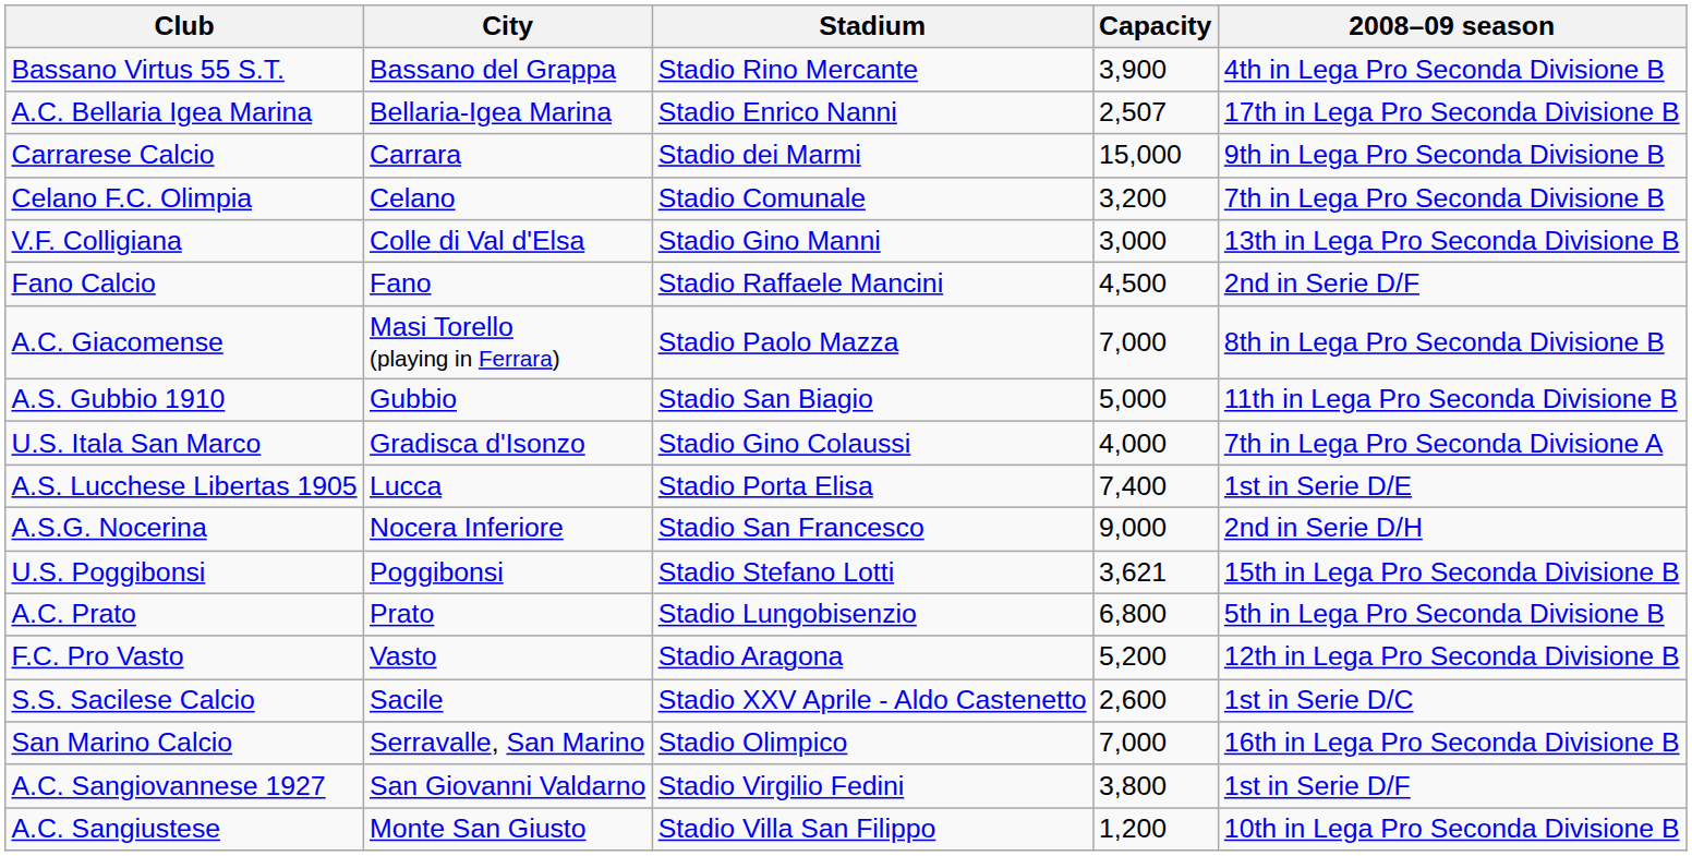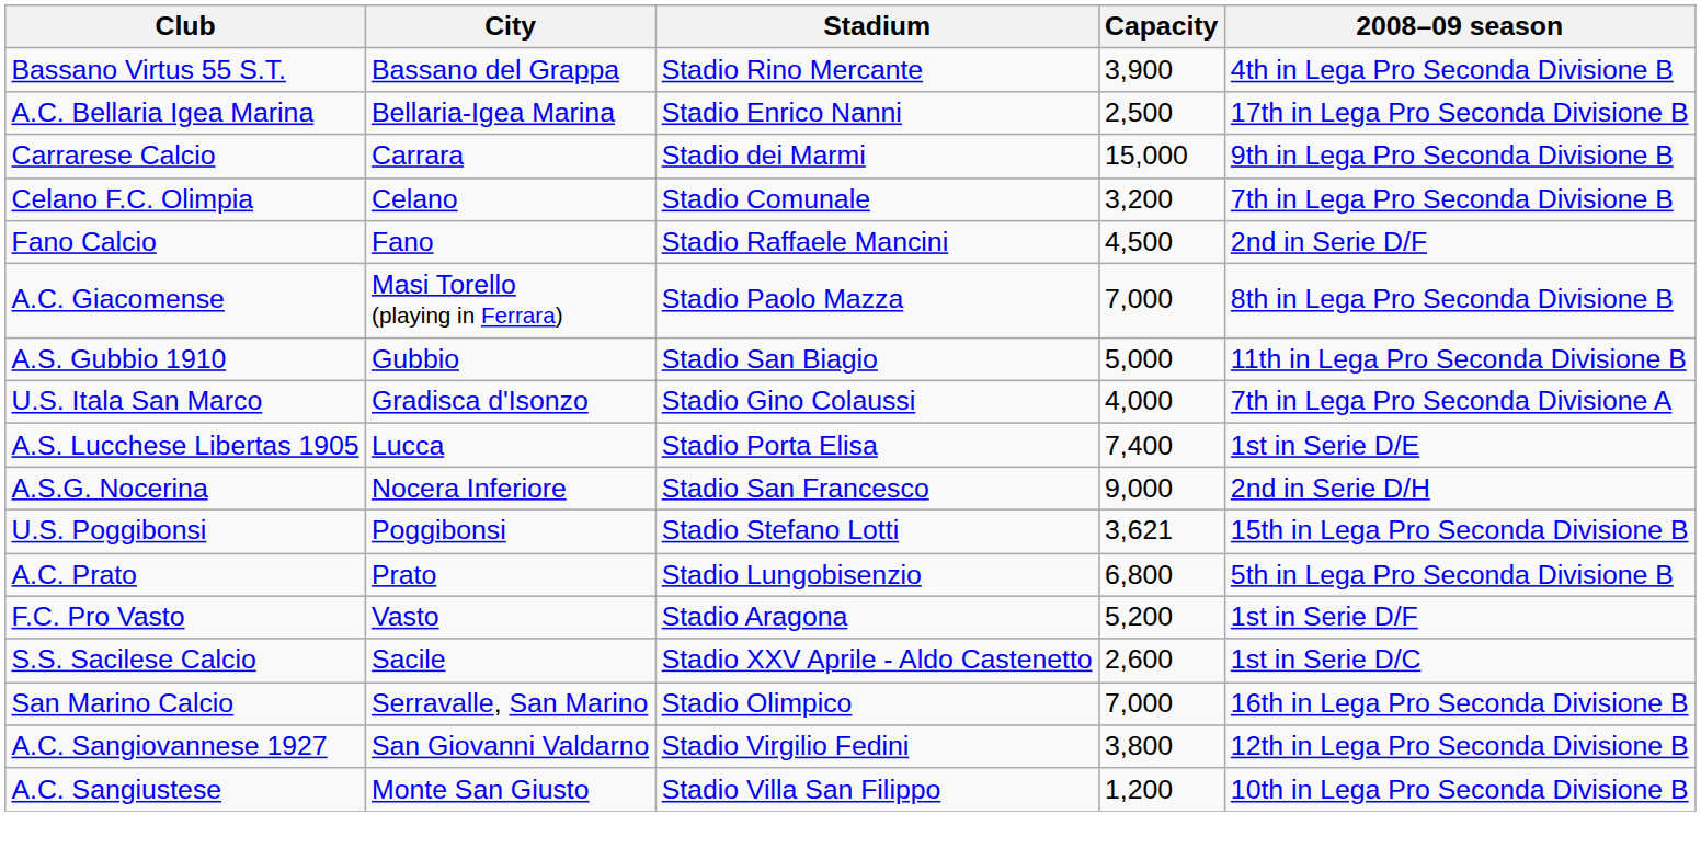 <table class="wikitable sortable">
 <tr>
 <th>Club</th>
 <th>City</th>
 <th>Stadium</th>
 <th>Capacity</th>
 <th>2008–09 season</th>
 </tr>
 <tr>
 <td><a href='#'>Bassano Virtus 55 S.T.</a></td>
 <td><a href='#'>Bassano del Grappa</a></td>
 <td><a href='#'>Stadio Rino Mercante</a></td>
 <td>3,900</td>
 <td><a href='#'>4th in Lega Pro Seconda Divisione B</a></td>
 </tr>
 <tr>
 <td><a href='#'>A.C. Bellaria Igea Marina</a></td>
 <td><a href='#'>Bellaria-Igea Marina</a></td>
 <td><a href='#'>Stadio Enrico Nanni</a></td>
-<td>2,507</td>
+<td>2,500</td>
 <td><a href='#'>17th in Lega Pro Seconda Divisione B</a></td>
 </tr>
 <tr>
 <td><a href='#'>Carrarese Calcio</a></td>
 <td><a href='#'>Carrara</a></td>
 <td><a href='#'>Stadio dei Marmi</a></td>
 <td>15,000</td>
 <td><a href='#'>9th in Lega Pro Seconda Divisione B</a></td>
 </tr>
 <tr>
 <td><a href='#'>Celano F.C. Olimpia</a></td>
 <td><a href='#'>Celano</a></td>
 <td><a href='#'>Stadio Comunale</a></td>
 <td>3,200</td>
 <td><a href='#'>7th in Lega Pro Seconda Divisione B</a></td>
-</tr>
-<tr>
-<td><a href='#'>V.F. Colligiana</a></td>
-<td><a href='#'>Colle di Val d'Elsa</a></td>
-<td><a href='#'>Stadio Gino Manni</a></td>
-<td>3,000</td>
-<td><a href='#'>13th in Lega Pro Seconda Divisione B</a></td>
 </tr>
 <tr>
 <td><a href='#'>Fano Calcio</a></td>
 <td><a href='#'>Fano</a></td>
 <td><a href='#'>Stadio Raffaele Mancini</a></td>
 <td>4,500</td>
 <td><a href='#'>2nd in Serie D/F</a></td>
 </tr>
 <tr>
 <td><a href='#'>A.C. Giacomense</a></td>
 <td><a href='#'>Masi Torello</a><br><small>(playing in <a href='#'>Ferrara</a>)</small></td>
 <td><a href='#'>Stadio Paolo Mazza</a></td>
 <td>7,000</td>
 <td><a href='#'>8th in Lega Pro Seconda Divisione B</a></td>
 </tr>
 <tr>
 <td><a href='#'>A.S. Gubbio 1910</a></td>
 <td><a href='#'>Gubbio</a></td>
 <td><a href='#'>Stadio San Biagio</a></td>
 <td>5,000</td>
 <td><a href='#'>11th in Lega Pro Seconda Divisione B</a></td>
 </tr>
 <tr>
 <td><a href='#'>U.S. Itala San Marco</a></td>
 <td><a href='#'>Gradisca d'Isonzo</a></td>
 <td><a href='#'>Stadio Gino Colaussi</a></td>
 <td>4,000</td>
 <td><a href='#'>7th in Lega Pro Seconda Divisione A</a></td>
 </tr>
 <tr>
 <td><a href='#'>A.S. Lucchese Libertas 1905</a></td>
 <td><a href='#'>Lucca</a></td>
 <td><a href='#'>Stadio Porta Elisa</a></td>
 <td>7,400</td>
 <td><a href='#'>1st in Serie D/E</a></td>
 </tr>
 <tr>
 <td><a href='#'>A.S.G. Nocerina</a></td>
 <td><a href='#'>Nocera Inferiore</a></td>
 <td><a href='#'>Stadio San Francesco</a></td>
 <td>9,000</td>
 <td><a href='#'>2nd in Serie D/H</a></td>
 </tr>
 <tr>
 <td><a href='#'>U.S. Poggibonsi</a></td>
 <td><a href='#'>Poggibonsi</a></td>
 <td><a href='#'>Stadio Stefano Lotti</a></td>
 <td>3,621</td>
 <td><a href='#'>15th in Lega Pro Seconda Divisione B</a></td>
 </tr>
 <tr>
 <td><a href='#'>A.C. Prato</a></td>
 <td><a href='#'>Prato</a></td>
 <td><a href='#'>Stadio Lungobisenzio</a></td>
 <td>6,800</td>
 <td><a href='#'>5th in Lega Pro Seconda Divisione B</a></td>
 </tr>
 <tr>
 <td><a href='#'>F.C. Pro Vasto</a></td>
 <td><a href='#'>Vasto</a></td>
 <td><a href='#'>Stadio Aragona</a></td>
 <td>5,200</td>
-<td><a href='#'>12th in Lega Pro Seconda Divisione B</a></td>
+<td><a href='#'>1st in Serie D/F</a></td>
 </tr>
 <tr>
 <td><a href='#'>S.S. Sacilese Calcio</a></td>
 <td><a href='#'>Sacile</a></td>
 <td><a href='#'>Stadio XXV Aprile - Aldo Castenetto</a></td>
 <td>2,600</td>
 <td><a href='#'>1st in Serie D/C</a></td>
 </tr>
 <tr>
 <td><a href='#'>San Marino Calcio</a></td>
 <td><a href='#'>Serravalle</a>, <a href='#'>San Marino</a></td>
 <td><a href='#'>Stadio Olimpico</a></td>
 <td>7,000</td>
 <td><a href='#'>16th in Lega Pro Seconda Divisione B</a></td>
 </tr>
 <tr>
 <td><a href='#'>A.C. Sangiovannese 1927</a></td>
 <td><a href='#'>San Giovanni Valdarno</a></td>
 <td><a href='#'>Stadio Virgilio Fedini</a></td>
 <td>3,800</td>
-<td><a href='#'>1st in Serie D/F</a></td>
+<td><a href='#'>12th in Lega Pro Seconda Divisione B</a></td>
 </tr>
 <tr>
 <td><a href='#'>A.C. Sangiustese</a></td>
 <td><a href='#'>Monte San Giusto</a></td>
 <td><a href='#'>Stadio Villa San Filippo</a></td>
 <td>1,200</td>
 <td><a href='#'>10th in Lega Pro Seconda Divisione B</a></td>
 </tr>
 </table>
